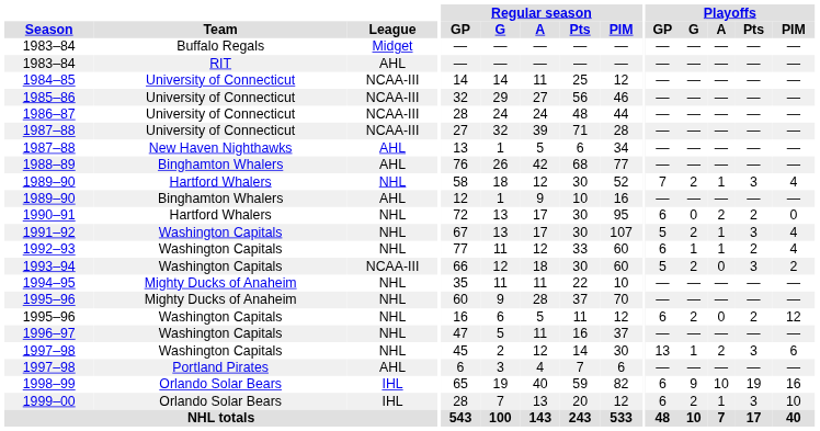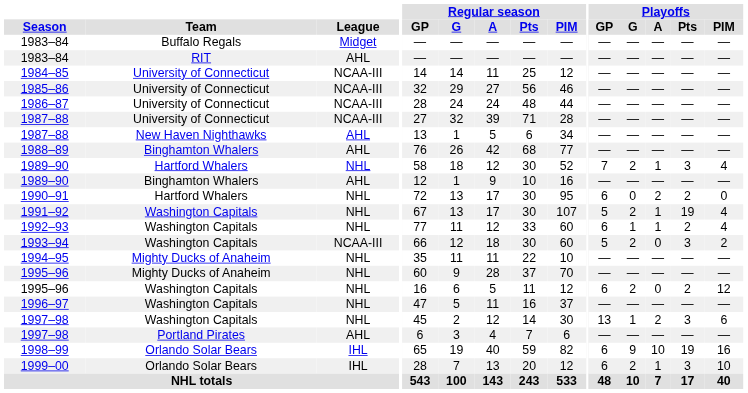 <table border="0" cellpadding="1" cellspacing="0" style="text-align:center; width:60em">
 <tr bgcolor="#e0e0e0">
 <th colspan="3" bgcolor="#ffffff"></th>
 <th rowspan="100" bgcolor="#ffffff"></th>
 <th colspan="5"><a href='#'>Regular season</a></th>
 <th rowspan="100" bgcolor="#ffffff"></th>
 <th colspan="5"><a href='#'>Playoffs</a></th>
 </tr>
 <tr bgcolor="#e0e0e0">
 <th><a href='#'>Season</a></th>
 <th>Team</th>
 <th>League</th>
 <th>GP</th>
 <th><a href='#'>G</a></th>
 <th><a href='#'>A</a></th>
 <th><a href='#'>Pts</a></th>
 <th><a href='#'>PIM</a></th>
 <th>GP</th>
 <th>G</th>
 <th>A</th>
 <th>Pts</th>
 <th>PIM</th>
 </tr>
 <tr>
 <td>1983–84</td>
 <td>Buffalo Regals</td>
 <td><a href='#'>Midget</a></td>
 <td>—</td>
 <td>—</td>
 <td>—</td>
 <td>—</td>
 <td>—</td>
 <td>—</td>
 <td>—</td>
 <td>—</td>
 <td>—</td>
 <td>—</td>
 </tr>
 <tr bgcolor="#f0f0f0">
 <td>1983–84</td>
 <td><a href='#'>RIT</a></td>
 <td>AHL</td>
 <td>—</td>
 <td>—</td>
 <td>—</td>
 <td>—</td>
 <td>—</td>
 <td>—</td>
 <td>—</td>
 <td>—</td>
 <td>—</td>
 <td>—</td>
 </tr>
 <tr>
 <td><a href='#'>1984–85</a></td>
 <td><a href='#'>University of Connecticut</a></td>
 <td>NCAA-III</td>
 <td>14</td>
 <td>14</td>
 <td>11</td>
 <td>25</td>
 <td>12</td>
 <td>—</td>
 <td>—</td>
 <td>—</td>
 <td>—</td>
 <td>—</td>
 </tr>
 <tr bgcolor="#f0f0f0">
 <td><a href='#'>1985–86</a></td>
 <td>University of Connecticut</td>
 <td>NCAA-III</td>
 <td>32</td>
 <td>29</td>
 <td>27</td>
 <td>56</td>
 <td>46</td>
 <td>—</td>
 <td>—</td>
 <td>—</td>
 <td>—</td>
 <td>—</td>
 </tr>
 <tr>
 <td><a href='#'>1986–87</a></td>
 <td>University of Connecticut</td>
 <td>NCAA-III</td>
 <td>28</td>
 <td>24</td>
 <td>24</td>
 <td>48</td>
 <td>44</td>
 <td>—</td>
 <td>—</td>
 <td>—</td>
 <td>—</td>
 <td>—</td>
 </tr>
 <tr bgcolor="#f0f0f0">
 <td><a href='#'>1987–88</a></td>
 <td>University of Connecticut</td>
 <td>NCAA-III</td>
 <td>27</td>
 <td>32</td>
 <td>39</td>
 <td>71</td>
 <td>28</td>
 <td>—</td>
 <td>—</td>
 <td>—</td>
 <td>—</td>
 <td>—</td>
 </tr>
 <tr>
 <td><a href='#'>1987–88</a></td>
 <td><a href='#'>New Haven Nighthawks</a></td>
 <td><a href='#'>AHL</a></td>
 <td>13</td>
 <td>1</td>
 <td>5</td>
 <td>6</td>
 <td>34</td>
 <td>—</td>
 <td>—</td>
 <td>—</td>
 <td>—</td>
 <td>—</td>
 </tr>
 <tr bgcolor="#f0f0f0">
 <td><a href='#'>1988–89</a></td>
 <td><a href='#'>Binghamton Whalers</a></td>
 <td>AHL</td>
 <td>76</td>
 <td>26</td>
 <td>42</td>
 <td>68</td>
 <td>77</td>
 <td>—</td>
 <td>—</td>
 <td>—</td>
 <td>—</td>
 <td>—</td>
 </tr>
 <tr>
 <td><a href='#'>1989–90</a></td>
 <td><a href='#'>Hartford Whalers</a></td>
 <td><a href='#'>NHL</a></td>
 <td>58</td>
 <td>18</td>
 <td>12</td>
 <td>30</td>
 <td>52</td>
 <td>7</td>
 <td>2</td>
 <td>1</td>
 <td>3</td>
 <td>4</td>
 </tr>
 <tr bgcolor="#f0f0f0">
 <td><a href='#'>1989–90</a></td>
 <td>Binghamton Whalers</td>
 <td>AHL</td>
 <td>12</td>
 <td>1</td>
 <td>9</td>
 <td>10</td>
 <td>16</td>
 <td>—</td>
 <td>—</td>
 <td>—</td>
 <td>—</td>
 <td>—</td>
 </tr>
 <tr>
 <td><a href='#'>1990–91</a></td>
 <td>Hartford Whalers</td>
 <td>NHL</td>
 <td>72</td>
 <td>13</td>
 <td>17</td>
 <td>30</td>
 <td>95</td>
 <td>6</td>
 <td>0</td>
 <td>2</td>
 <td>2</td>
 <td>0</td>
 </tr>
 <tr bgcolor="#f0f0f0">
 <td><a href='#'>1991–92</a></td>
 <td><a href='#'>Washington Capitals</a></td>
 <td>NHL</td>
 <td>67</td>
 <td>13</td>
 <td>17</td>
 <td>30</td>
 <td>107</td>
 <td>5</td>
 <td>2</td>
 <td>1</td>
-<td>3</td>
+<td>19</td>
 <td>4</td>
 </tr>
 <tr>
 <td><a href='#'>1992–93</a></td>
 <td>Washington Capitals</td>
 <td>NHL</td>
 <td>77</td>
 <td>11</td>
 <td>12</td>
 <td>33</td>
 <td>60</td>
 <td>6</td>
 <td>1</td>
 <td>1</td>
 <td>2</td>
 <td>4</td>
 </tr>
 <tr bgcolor="#f0f0f0">
 <td><a href='#'>1993–94</a></td>
 <td>Washington Capitals</td>
 <td>NCAA-III</td>
 <td>66</td>
 <td>12</td>
 <td>18</td>
 <td>30</td>
 <td>60</td>
 <td>5</td>
 <td>2</td>
 <td>0</td>
 <td>3</td>
 <td>2</td>
 </tr>
 <tr>
 <td><a href='#'>1994–95</a></td>
 <td><a href='#'>Mighty Ducks of Anaheim</a></td>
 <td>NHL</td>
 <td>35</td>
 <td>11</td>
 <td>11</td>
 <td>22</td>
 <td>10</td>
 <td>—</td>
 <td>—</td>
 <td>—</td>
 <td>—</td>
 <td>—</td>
 </tr>
 <tr bgcolor="#f0f0f0">
 <td><a href='#'>1995–96</a></td>
 <td>Mighty Ducks of Anaheim</td>
 <td>NHL</td>
 <td>60</td>
 <td>9</td>
 <td>28</td>
 <td>37</td>
 <td>70</td>
 <td>—</td>
 <td>—</td>
 <td>—</td>
 <td>—</td>
 <td>—</td>
 </tr>
 <tr>
 <td>1995–96</td>
 <td>Washington Capitals</td>
 <td>NHL</td>
 <td>16</td>
 <td>6</td>
 <td>5</td>
 <td>11</td>
 <td>12</td>
 <td>6</td>
 <td>2</td>
 <td>0</td>
 <td>2</td>
 <td>12</td>
 </tr>
 <tr bgcolor="#f0f0f0">
 <td><a href='#'>1996–97</a></td>
 <td>Washington Capitals</td>
 <td>NHL</td>
 <td>47</td>
 <td>5</td>
 <td>11</td>
 <td>16</td>
 <td>37</td>
 <td>—</td>
 <td>—</td>
 <td>—</td>
 <td>—</td>
 <td>—</td>
 </tr>
 <tr>
 <td><a href='#'>1997–98</a></td>
 <td>Washington Capitals</td>
 <td>NHL</td>
 <td>45</td>
 <td>2</td>
 <td>12</td>
 <td>14</td>
 <td>30</td>
 <td>13</td>
 <td>1</td>
 <td>2</td>
 <td>3</td>
 <td>6</td>
 </tr>
 <tr bgcolor="#f0f0f0">
 <td><a href='#'>1997–98</a></td>
 <td><a href='#'>Portland Pirates</a></td>
 <td>AHL</td>
 <td>6</td>
 <td>3</td>
 <td>4</td>
 <td>7</td>
 <td>6</td>
 <td>—</td>
 <td>—</td>
 <td>—</td>
 <td>—</td>
 <td>—</td>
 </tr>
 <tr>
 <td><a href='#'>1998–99</a></td>
 <td><a href='#'>Orlando Solar Bears</a></td>
 <td><a href='#'>IHL</a></td>
 <td>65</td>
 <td>19</td>
 <td>40</td>
 <td>59</td>
 <td>82</td>
 <td>6</td>
 <td>9</td>
 <td>10</td>
 <td>19</td>
 <td>16</td>
 </tr>
 <tr bgcolor="#f0f0f0">
 <td><a href='#'>1999–00</a></td>
 <td>Orlando Solar Bears</td>
 <td>IHL</td>
 <td>28</td>
 <td>7</td>
 <td>13</td>
 <td>20</td>
 <td>12</td>
 <td>6</td>
 <td>2</td>
 <td>1</td>
 <td>3</td>
 <td>10</td>
 </tr>
 <tr bgcolor="#e0e0e0">
 <th colspan="3">NHL totals</th>
 <th>543</th>
 <th>100</th>
 <th>143</th>
 <th>243</th>
 <th>533</th>
 <th>48</th>
 <th>10</th>
 <th>7</th>
 <th>17</th>
 <th>40</th>
 </tr>
 </table>
